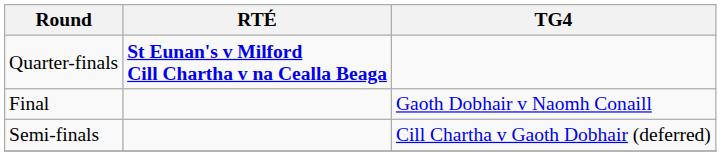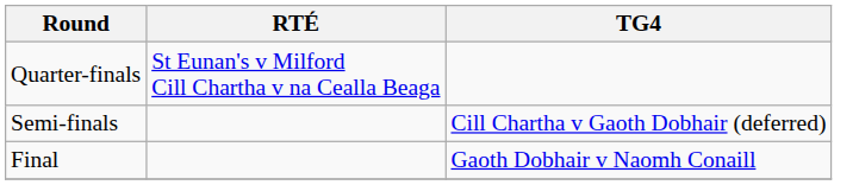 <table class="wikitable">
 <tr>
 <th>Round</th>
 <th>RTÉ</th>
 <th>TG4</th>
 </tr>
 <tr>
 <td>Quarter-finals</td>
-<td><strong><a href='#'>St Eunan's v Milford</a><br><a href='#'>Cill Chartha v na Cealla Beaga</a></strong></td>
+<td><a href='#'>St Eunan's v Milford</a><br><a href='#'>Cill Chartha v na Cealla Beaga</a></td>
 <td></td>
+</tr>
+<tr>
+<td>Semi-finals</td>
+<td></td>
+<td><a href='#'>Cill Chartha v Gaoth Dobhair</a> (deferred)</td>
 </tr>
 <tr>
 <td>Final</td>
 <td></td>
 <td><a href='#'>Gaoth Dobhair v Naomh Conaill</a></td>
 </tr>
 <tr>
-<td>Semi-finals</td>
-<td></td>
-<td><a href='#'>Cill Chartha v Gaoth Dobhair</a> (deferred)</td>
-</tr>
-<tr>
 </tr>
 </table>
